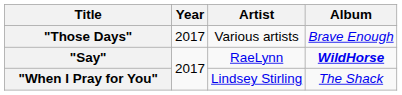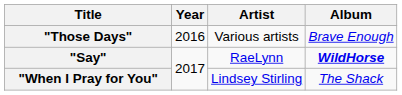 <table class="wikitable plainrowheaders" style="text-align:center;">
 <tr>
 <th scope="col" style="width:12em;">Title</th>
 <th scope="col">Year</th>
 <th scope="col">Artist</th>
 <th scope="col">Album</th>
 </tr>
 <tr>
 <th scope="row">"Those Days"</th>
-<td>2017</td>
+<td>2016</td>
 <td>Various artists</td>
 <td><em><a href='#'>Brave Enough</a></em></td>
 </tr>
 <tr>
 <th scope="row">"Say"</th>
 <td rowspan="2">2017</td>
 <td><a href='#'>RaeLynn</a></td>
 <td><strong><em><a href='#'>WildHorse</a></em></strong></td>
 </tr>
 <tr>
 <th scope="row">"When I Pray for You"</th>
 <td><a href='#'>Lindsey Stirling</a></td>
 <td><em><a href='#'>The Shack</a></em></td>
 </tr>
 </table>
